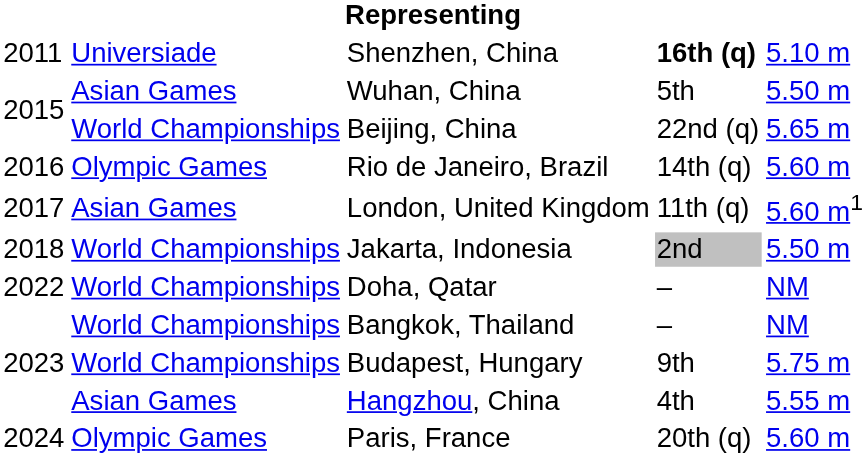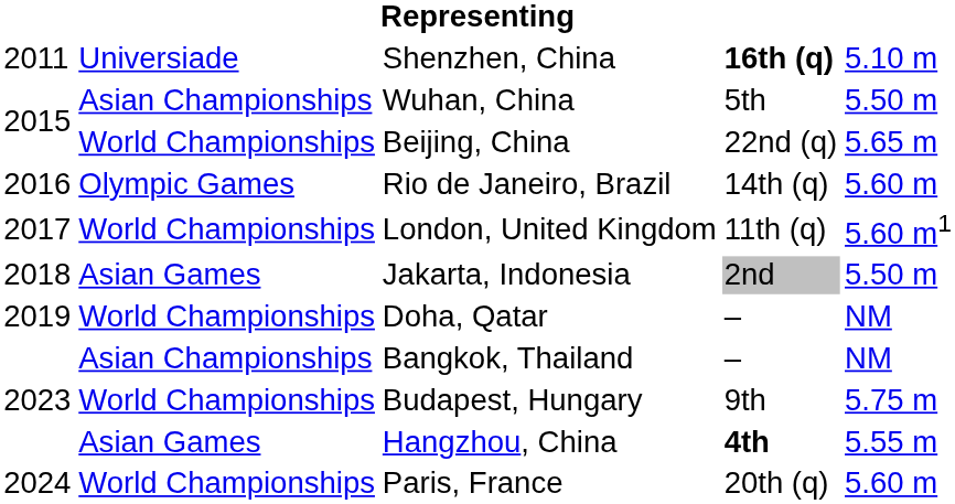 <table>
 <tr>
 <th colspan="6">Representing </th>
 </tr>
 <tr>
 <td>2011</td>
 <td><a href='#'>Universiade</a></td>
 <td>Shenzhen, China</td>
 <td><strong>16th (q)</strong></td>
 <td><a href='#'>5.10 m</a></td>
 </tr>
 <tr>
 <td rowspan=2>2015</td>
-<td><a href='#'>Asian Games</a></td>
+<td><a href='#'>Asian Championships</a></td>
 <td>Wuhan, China</td>
 <td>5th</td>
 <td><a href='#'>5.50 m</a></td>
 </tr>
 <tr>
 <td><a href='#'>World Championships</a></td>
 <td>Beijing, China</td>
 <td>22nd (q)</td>
 <td><a href='#'>5.65 m</a></td>
 </tr>
 <tr>
 <td>2016</td>
 <td><a href='#'>Olympic Games</a></td>
 <td>Rio de Janeiro, Brazil</td>
 <td>14th (q)</td>
 <td><a href='#'>5.60 m</a></td>
 </tr>
 <tr>
 <td>2017</td>
-<td><a href='#'>Asian Games</a></td>
+<td><a href='#'>World Championships</a></td>
 <td>London, United Kingdom</td>
 <td>11th (q)</td>
 <td><a href='#'>5.60 m</a><sup>1</sup></td>
 </tr>
 <tr>
 <td>2018</td>
-<td><a href='#'>World Championships</a></td>
+<td><a href='#'>Asian Games</a></td>
 <td>Jakarta, Indonesia</td>
 <td bgcolor=silver>2nd</td>
 <td><a href='#'>5.50 m</a></td>
 </tr>
 <tr>
-<td>2022</td>
+<td>2019</td>
 <td><a href='#'>World Championships</a></td>
 <td>Doha, Qatar</td>
 <td>–</td>
 <td><a href='#'>NM</a></td>
 </tr>
 <tr>
 <td rowspan=3>2023</td>
-<td><a href='#'>World Championships</a></td>
+<td><a href='#'>Asian Championships</a></td>
 <td>Bangkok, Thailand</td>
 <td>–</td>
 <td><a href='#'>NM</a></td>
 </tr>
 <tr>
 <td><a href='#'>World Championships</a></td>
 <td>Budapest, Hungary</td>
 <td>9th</td>
 <td><a href='#'>5.75 m</a></td>
 </tr>
 <tr>
 <td><a href='#'>Asian Games</a></td>
 <td><a href='#'>Hangzhou</a>, China</td>
-<td>4th</td>
+<td><strong>4th</strong></td>
 <td><a href='#'>5.55 m</a></td>
 </tr>
 <tr>
 <td>2024</td>
-<td><a href='#'>Olympic Games</a></td>
+<td><a href='#'>World Championships</a></td>
 <td>Paris, France</td>
 <td>20th (q)</td>
 <td><a href='#'>5.60 m</a></td>
 </tr>
 </table>
